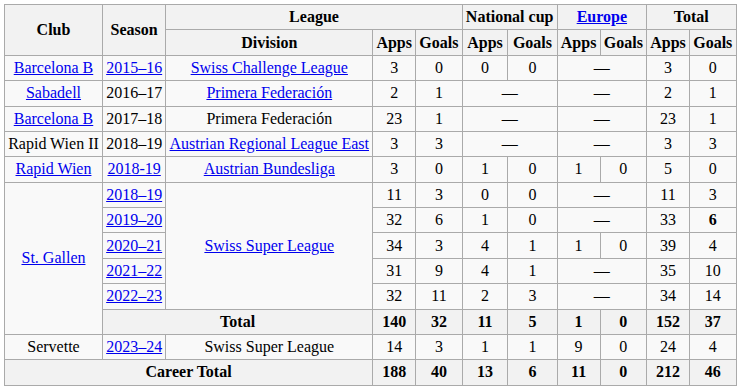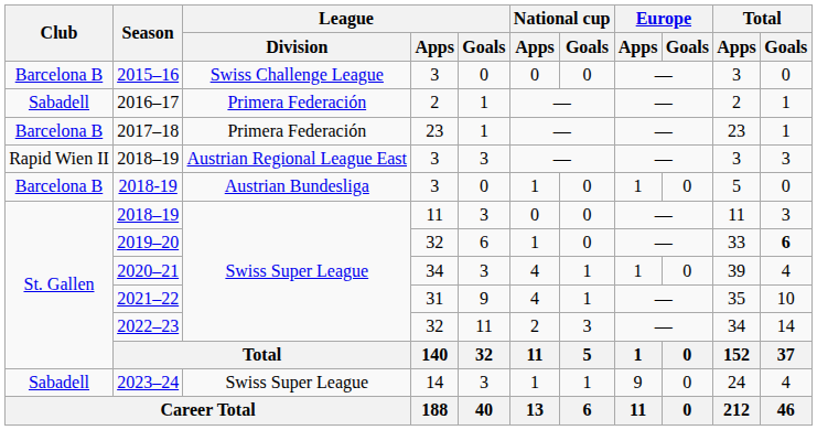 <table class="wikitable" style="text-align:center">
 <tr>
 <th rowspan="2">Club</th>
 <th rowspan="2">Season</th>
 <th colspan="3">League</th>
 <th colspan="2">National cup</th>
 <th colspan="2"><a href='#'>Europe</a></th>
 <th colspan="2">Total</th>
 </tr>
 <tr>
 <th>Division</th>
 <th>Apps</th>
 <th>Goals</th>
 <th>Apps</th>
 <th>Goals</th>
 <th>Apps</th>
 <th>Goals</th>
 <th>Apps</th>
 <th>Goals</th>
 </tr>
 <tr>
 <td><a href='#'>Barcelona B</a></td>
 <td><a href='#'>2015–16</a></td>
 <td><a href='#'>Swiss Challenge League</a></td>
 <td>3</td>
 <td>0</td>
 <td>0</td>
 <td>0</td>
 <td colspan="2">—</td>
 <td>3</td>
 <td>0</td>
 </tr>
 <tr>
 <td><a href='#'>Sabadell</a></td>
 <td>2016–17</td>
 <td><a href='#'>Primera Federación</a></td>
 <td>2</td>
 <td>1</td>
 <td colspan="2">—</td>
 <td colspan="2">—</td>
 <td>2</td>
 <td>1</td>
 </tr>
 <tr>
 <td><a href='#'>Barcelona B</a></td>
 <td>2017–18</td>
 <td>Primera Federación</td>
 <td>23</td>
 <td>1</td>
 <td colspan="2">—</td>
 <td colspan="2">—</td>
 <td>23</td>
 <td>1</td>
 </tr>
 <tr>
 <td>Rapid Wien II</td>
 <td>2018–19</td>
 <td><a href='#'>Austrian Regional League East</a></td>
 <td>3</td>
 <td>3</td>
 <td colspan="2">—</td>
 <td colspan="2">—</td>
 <td>3</td>
 <td>3</td>
 </tr>
 <tr>
-<td><a href='#'>Rapid Wien</a></td>
+<td><a href='#'>Barcelona B</a></td>
 <td><a href='#'>2018-19</a></td>
 <td><a href='#'>Austrian Bundesliga</a></td>
 <td>3</td>
 <td>0</td>
 <td>1</td>
 <td>0</td>
 <td>1</td>
 <td>0</td>
 <td>5</td>
 <td>0</td>
 </tr>
 <tr>
 <td rowspan="6"><a href='#'>St. Gallen</a></td>
 <td><a href='#'>2018–19</a></td>
 <td rowspan="5"><a href='#'>Swiss Super League</a></td>
 <td>11</td>
 <td>3</td>
 <td>0</td>
 <td>0</td>
 <td colspan="2">—</td>
 <td>11</td>
 <td>3</td>
 </tr>
 <tr>
 <td><a href='#'>2019–20</a></td>
 <td>32</td>
 <td>6</td>
 <td>1</td>
 <td>0</td>
 <td colspan="2">—</td>
 <td>33</td>
 <td><strong>6</strong></td>
 </tr>
 <tr>
 <td><a href='#'>2020–21</a></td>
 <td>34</td>
 <td>3</td>
 <td>4</td>
 <td>1</td>
 <td>1</td>
 <td>0</td>
 <td>39</td>
 <td>4</td>
 </tr>
 <tr>
 <td><a href='#'>2021–22</a></td>
 <td>31</td>
 <td>9</td>
 <td>4</td>
 <td>1</td>
 <td colspan="2">—</td>
 <td>35</td>
 <td>10</td>
 </tr>
 <tr>
 <td><a href='#'>2022–23</a></td>
 <td>32</td>
 <td>11</td>
 <td>2</td>
 <td>3</td>
 <td colspan="2">—</td>
 <td>34</td>
 <td>14</td>
 </tr>
 <tr>
 <th colspan="2">Total</th>
 <th>140</th>
 <th>32</th>
 <th>11</th>
 <th>5</th>
 <th>1</th>
 <th>0</th>
 <th>152</th>
 <th>37</th>
 </tr>
 <tr>
-<td>Servette</td>
+<td><a href='#'>Sabadell</a></td>
 <td><a href='#'>2023–24</a></td>
 <td>Swiss Super League</td>
 <td>14</td>
 <td>3</td>
 <td>1</td>
 <td>1</td>
 <td>9</td>
 <td>0</td>
 <td>24</td>
 <td>4</td>
 </tr>
 <tr>
 <th colspan="3">Career Total</th>
 <th>188</th>
 <th>40</th>
 <th>13</th>
 <th>6</th>
 <th>11</th>
 <th>0</th>
 <th>212</th>
 <th>46</th>
 </tr>
 </table>
